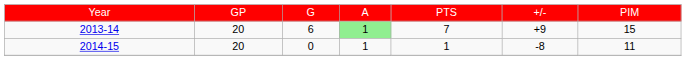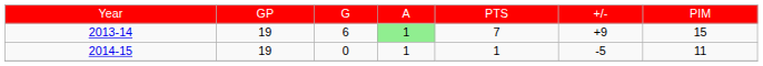 <table class="wikitable" width="80%">
 <tr align="center"  style="background:red;color:#FFFFFF;">
 <td>Year</td>
 <td>GP</td>
 <td>G</td>
 <td>A</td>
 <td>PTS</td>
 <td>+/-</td>
 <td>PIM</td>
 </tr>
 <tr>
 <td style="text-align: center;"><a href='#'>2013-14</a></td>
-<td style="text-align: center;">20</td>
+<td style="text-align: center;">19</td>
 <td style="text-align: center;">6</td>
 <td style="background: lightgreen; text-align: center;">1</td>
 <td style="text-align: center;">7</td>
 <td style="text-align: center;">+9</td>
 <td style="text-align: center;">15</td>
 </tr>
 <tr>
 <td style="text-align: center;"><a href='#'>2014-15</a></td>
-<td style="text-align: center;">20</td>
+<td style="text-align: center;">19</td>
 <td style="text-align: center;">0</td>
 <td style="text-align: center;">1</td>
 <td style="text-align: center;">1</td>
-<td style="text-align: center;">-8</td>
+<td style="text-align: center;">-5</td>
 <td style="text-align: center;">11</td>
 </tr>
 <tr>
 </tr>
 </table>
